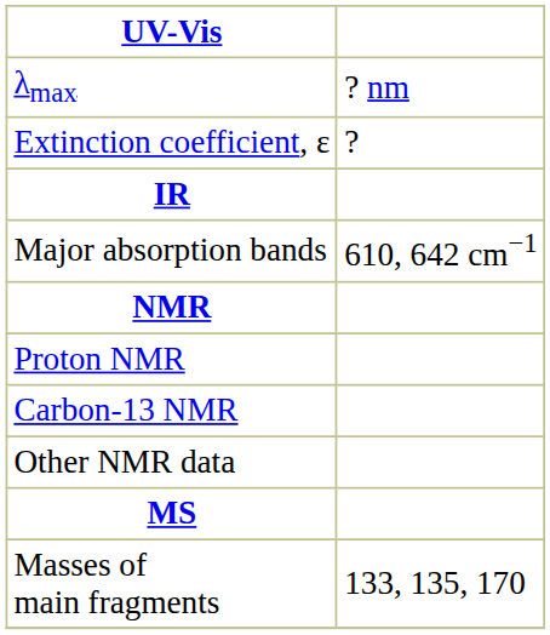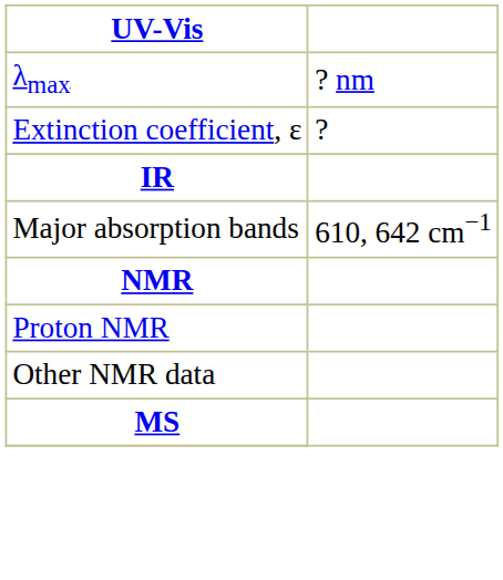 <table border="1" cellspacing="0" cellpadding="3" style="margin: 0 0 0 0.5em; background: #FFFFFF; border-collapse: collapse; border-color: #C0C090;">
 <tr>
 <th><a href='#'>UV-Vis</a></th>
 </tr>
 <tr>
 <td><a href='#'>λ<sub>max</sub></a></td>
 <td>? <a href='#'>nm</a></td>
 </tr>
 <tr>
 <td><a href='#'>Extinction coefficient</a>, ε</td>
 <td>?</td>
 </tr>
 <tr>
 <th><a href='#'>IR</a></th>
 </tr>
 <tr>
 <td>Major absorption bands</td>
 <td>610, 642 cm<sup>−1</sup></td>
 </tr>
 <tr>
 <th><a href='#'>NMR</a></th>
 </tr>
 <tr>
 <td><a href='#'>Proton NMR</a> </td>
 <td> </td>
 </tr>
 <tr>
-<td><a href='#'>Carbon-13 NMR</a> </td>
-<td> </td>
-</tr>
-<tr>
 <td>Other NMR data </td>
 <td> </td>
 </tr>
 <tr>
 <th><a href='#'>MS</a></th>
 </tr>
 <tr>
-<td>Masses of <br>main fragments</td>
-<td>133, 135, 170 </td>
-</tr>
-<tr>
 </tr>
 </table>
